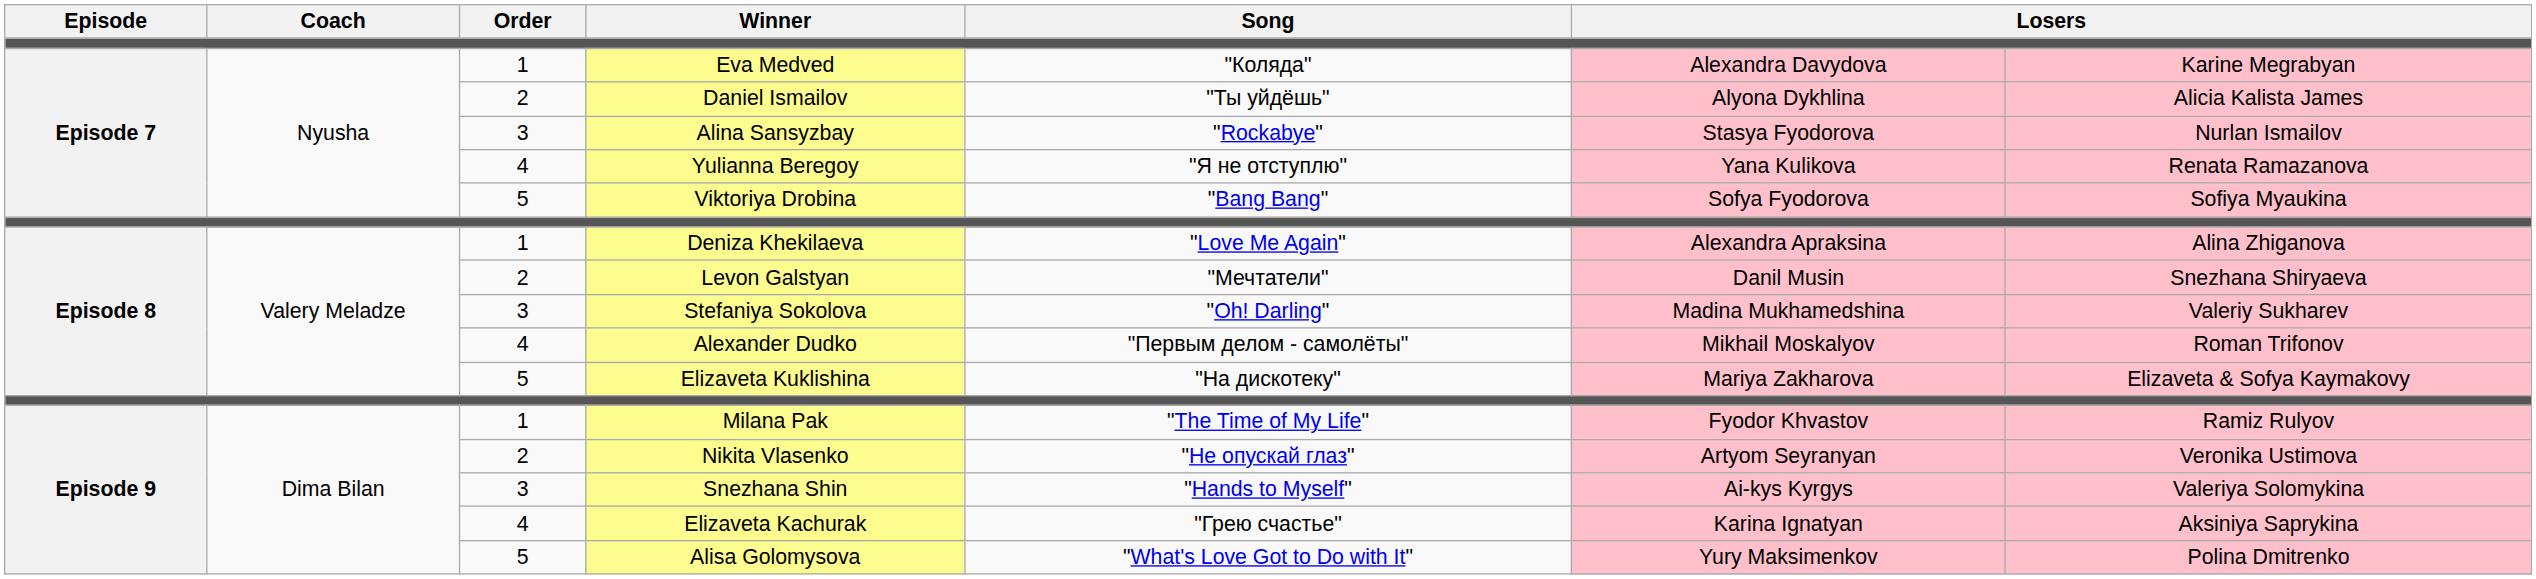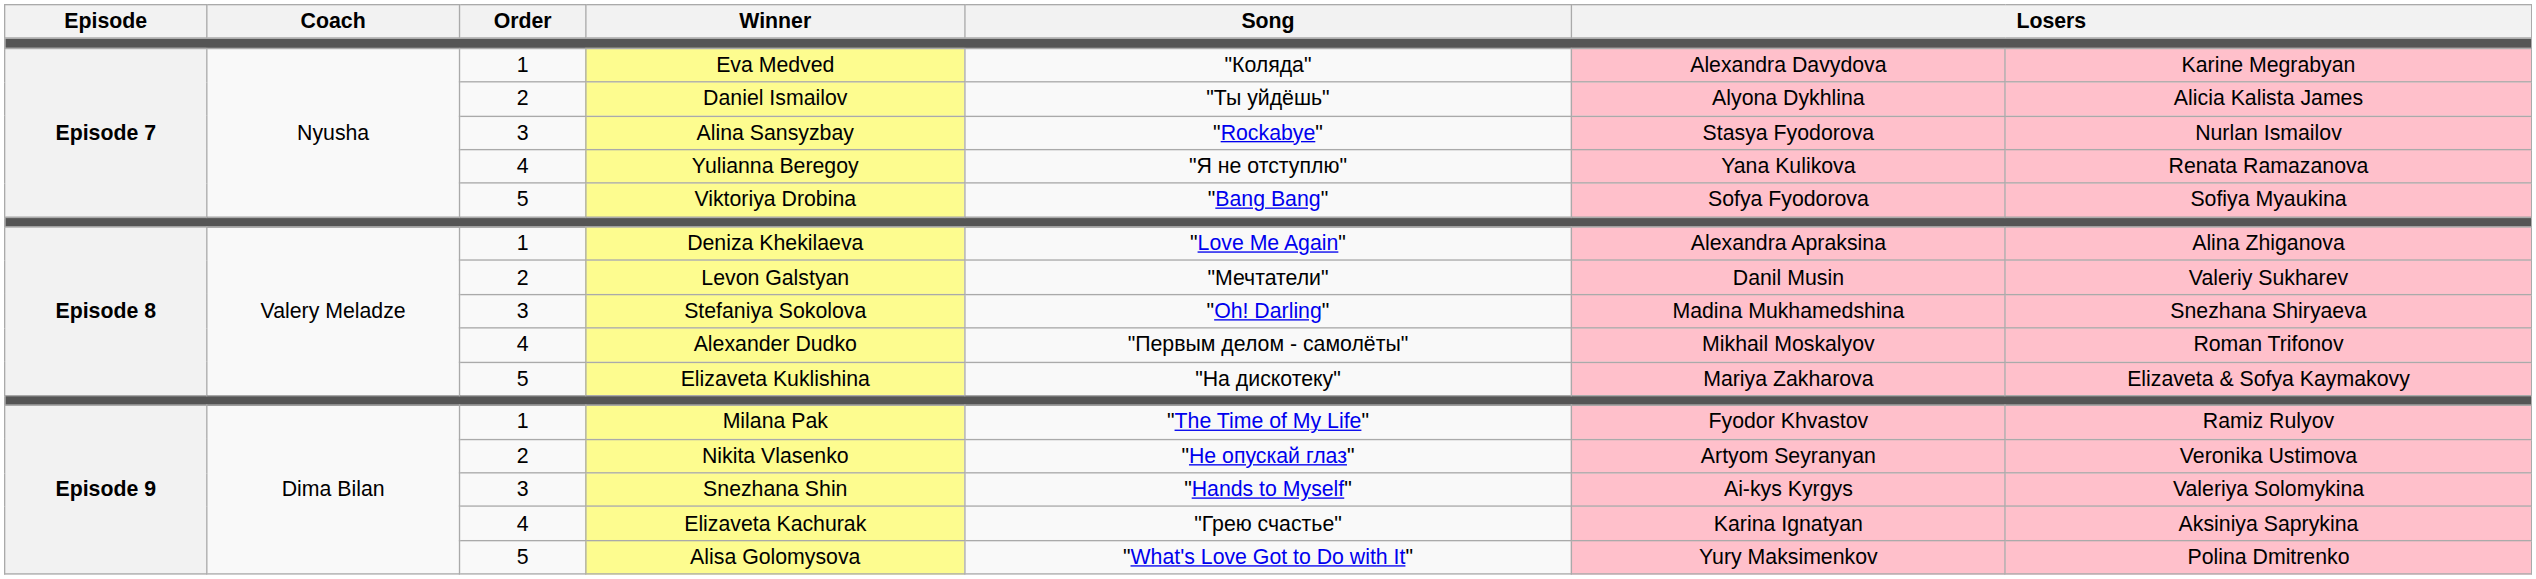 <table class="wikitable" style="text-align: center; width:120%;">
 <tr>
 <th style="width:08%;">Episode</th>
 <th style="width:10%;">Coach</th>
 <th style="width:05%;">Order</th>
 <th style="width:15%;">Winner</th>
 <th style="width:24%;">Song</th>
 <th colspan=2 style="width:29%:">Losers</th>
 </tr>
 <tr>
 <td colspan=7 style="background:#555;"></td>
 </tr>
 <tr>
 <th rowspan=5>Episode 7 <br> </th>
 <td rowspan=5>Nyusha</td>
 <td>1</td>
 <td style="background:#fdfc8f;">Eva Medved</td>
 <td>"Коляда"</td>
 <td style="background:pink;">Alexandra Davydova</td>
 <td style="background:pink;">Karine Megrabyan</td>
 </tr>
 <tr>
 <td>2</td>
 <td style="background:#fdfc8f;">Daniel Ismailov</td>
 <td>"Ты уйдёшь"</td>
 <td style="background:pink;">Alyona Dykhlina</td>
 <td style="background:pink;">Alicia Kalista James</td>
 </tr>
 <tr>
 <td>3</td>
 <td style="background:#fdfc8f">Alina Sansyzbay</td>
 <td>"<a href='#'>Rockabye</a>"</td>
 <td style="background:pink;">Stasya Fyodorova</td>
 <td style="background:pink;">Nurlan Ismailov</td>
 </tr>
 <tr>
 <td>4</td>
 <td style="background:#fdfc8f">Yulianna Beregoy</td>
 <td>"Я не отступлю"</td>
 <td style="background:pink;">Yana Kulikova</td>
 <td style="background:pink;">Renata Ramazanova</td>
 </tr>
 <tr>
 <td>5</td>
 <td style="background:#fdfc8f">Viktoriya Drobina</td>
 <td>"<a href='#'>Bang Bang</a>"</td>
 <td style="background:pink;">Sofya Fyodorova</td>
 <td style="background:pink;">Sofiya Myaukina</td>
 </tr>
 <tr>
 <td colspan="7" style="background:#555;"></td>
 </tr>
 <tr>
 <th rowspan=5>Episode 8 <br> </th>
 <td rowspan=5>Valery Meladze</td>
 <td>1</td>
 <td style="background:#fdfc8f;">Deniza Khekilaeva</td>
 <td>"<a href='#'>Love Me Again</a>"</td>
 <td style="background:pink;">Alexandra Apraksina</td>
 <td style="background:pink;">Alina Zhiganova</td>
 </tr>
 <tr>
 <td>2</td>
 <td style="background:#fdfc8f;">Levon Galstyan</td>
 <td>"Мечтатели"</td>
 <td style="background:pink;">Danil Musin</td>
-<td style="background:pink;">Snezhana Shiryaeva</td>
+<td style="background:pink;">Valeriy Sukharev</td>
 </tr>
 <tr>
 <td>3</td>
 <td style="background:#fdfc8f;">Stefaniya Sokolova</td>
 <td>"<a href='#'>Oh! Darling</a>"</td>
 <td style="background:pink;">Madina Mukhamedshina</td>
-<td style="background:pink;">Valeriy Sukharev</td>
+<td style="background:pink;">Snezhana Shiryaeva</td>
 </tr>
 <tr>
 <td>4</td>
 <td style="background:#fdfc8f;">Alexander Dudko</td>
 <td>"Первым делом - самолёты"</td>
 <td style="background:pink;">Mikhail Moskalyov</td>
 <td style="background:pink;">Roman Trifonov</td>
 </tr>
 <tr>
 <td>5</td>
 <td style="background:#fdfc8f;">Elizaveta Kuklishina</td>
 <td>"На дискотеку"</td>
 <td style="background:pink;">Mariya Zakharova</td>
 <td style="background:pink;">Elizaveta & Sofya Kaymakovy</td>
 </tr>
 <tr>
 <td colspan="7" style="background:#555;"></td>
 </tr>
 <tr>
 <th rowspan=5>Episode 9 <br> </th>
 <td rowspan=5>Dima Bilan</td>
 <td>1</td>
 <td style="background:#fdfc8f;">Milana Pak</td>
 <td>"<a href='#'>The Time of My Life</a>"</td>
 <td style="background:pink;">Fyodor Khvastov</td>
 <td style="background:pink;">Ramiz Rulyov</td>
 </tr>
 <tr>
 <td>2</td>
 <td style="background:#fdfc8f;">Nikita Vlasenko</td>
 <td>"<a href='#'>Не опускай глаз</a>"</td>
 <td style="background:pink;">Artyom Seyranyan</td>
 <td style="background:pink;">Veronika Ustimova</td>
 </tr>
 <tr>
 <td>3</td>
 <td style="background:#fdfc8f;">Snezhana Shin</td>
 <td>"<a href='#'>Hands to Myself</a>"</td>
 <td style="background:pink;">Ai-kys Kyrgys</td>
 <td style="background:pink;">Valeriya Solomykina</td>
 </tr>
 <tr>
 <td>4</td>
 <td style="background:#fdfc8f;">Elizaveta Kachurak</td>
 <td>"Грею счастье"</td>
 <td style="background:pink;">Karina Ignatyan</td>
 <td style="background:pink;">Aksiniya Saprykina</td>
 </tr>
 <tr>
 <td>5</td>
 <td style="background:#fdfc8f;">Alisa Golomysova</td>
 <td>"<a href='#'>What's Love Got to Do with It</a>"</td>
 <td style="background:pink;">Yury Maksimenkov</td>
 <td style="background:pink;">Polina Dmitrenko</td>
 </tr>
 </table>
